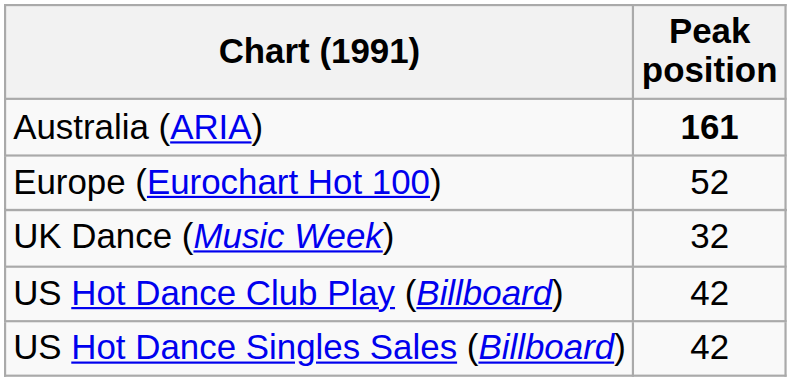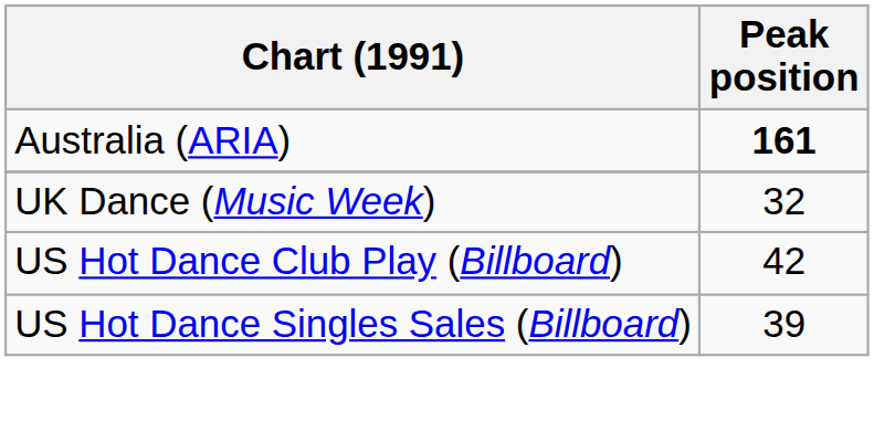 <table class="wikitable sortable">
 <tr>
 <th align="left">Chart (1991)</th>
 <th align="left">Peak<br>position</th>
 </tr>
 <tr>
 <td>Australia (<a href='#'>ARIA</a>)</td>
 <td align="center"><strong>161</strong></td>
-</tr>
-<tr>
-<td>Europe (<a href='#'>Eurochart Hot 100</a>)</td>
-<td align="center">52</td>
 </tr>
 <tr>
 </tr>
 <tr>
 </tr>
 <tr>
 </tr>
 <tr>
 <td>UK Dance (<em><a href='#'>Music Week</a></em>)</td>
 <td align="center">32</td>
 </tr>
 <tr>
 <td>US <a href='#'>Hot Dance Club Play</a> (<em><a href='#'>Billboard</a></em>)</td>
 <td align="center">42</td>
 </tr>
 <tr>
 <td>US <a href='#'>Hot Dance Singles Sales</a> (<em><a href='#'>Billboard</a></em>)</td>
-<td align="center">42</td>
+<td align="center">39</td>
 </tr>
 </table>
